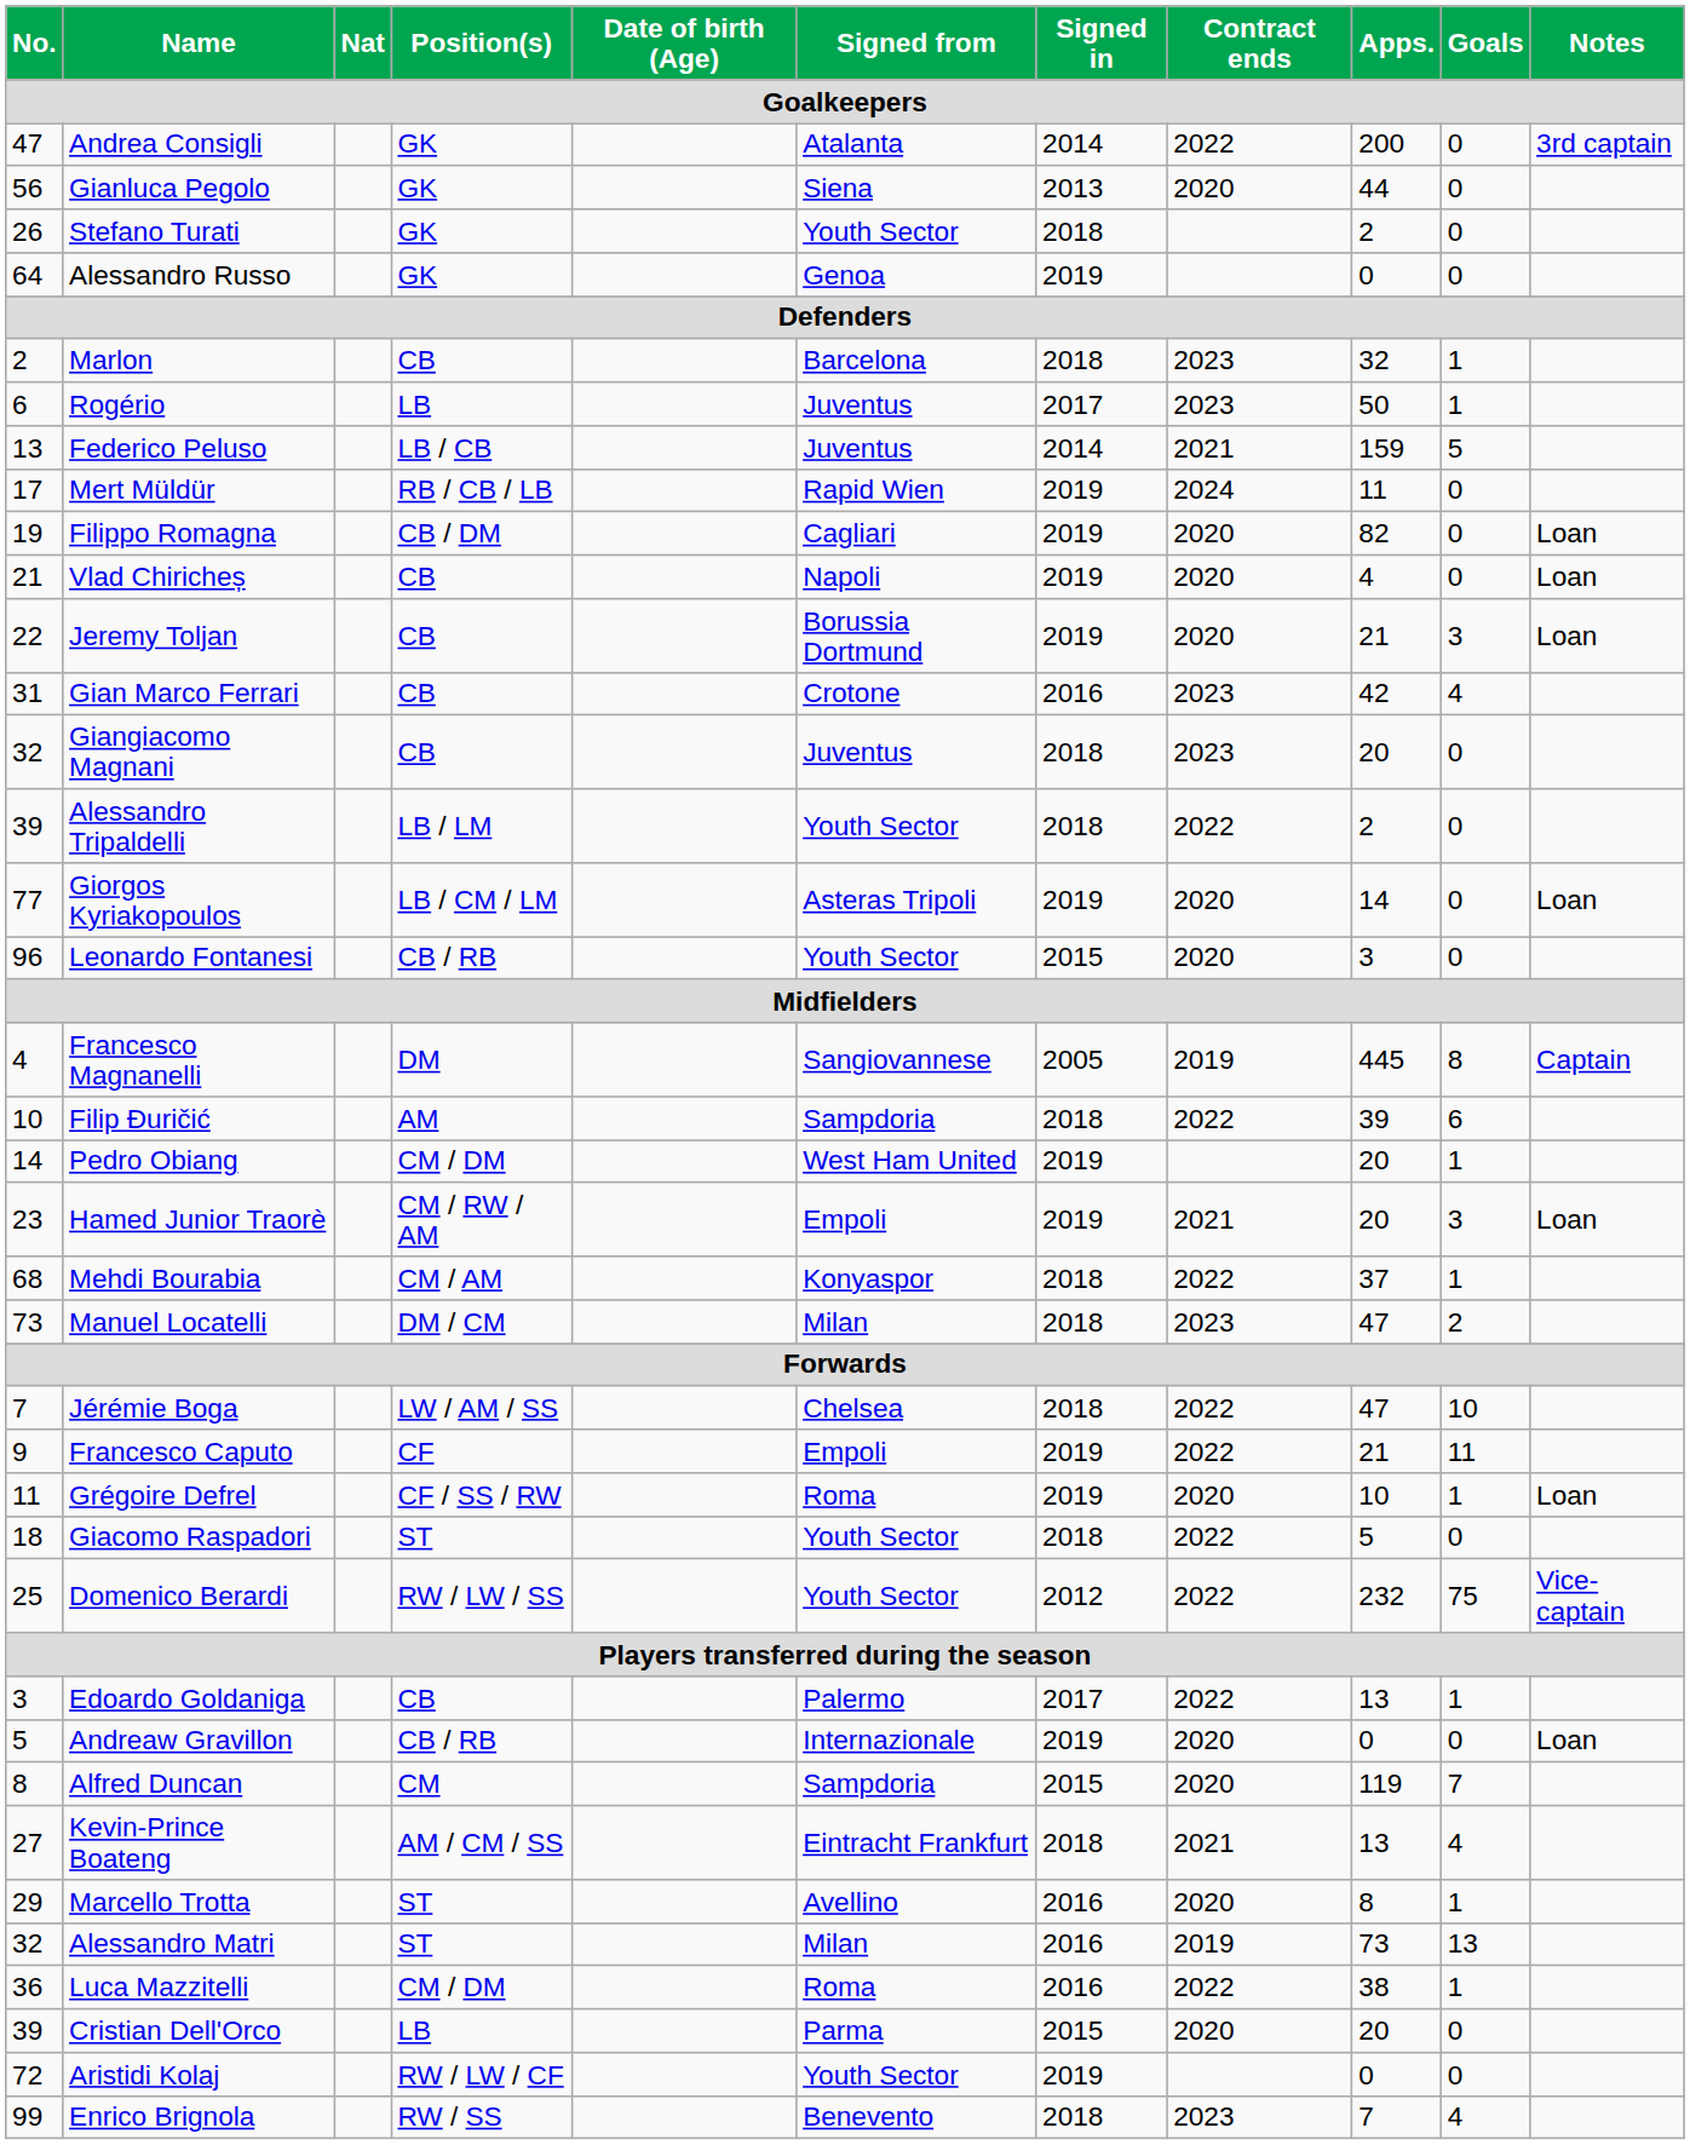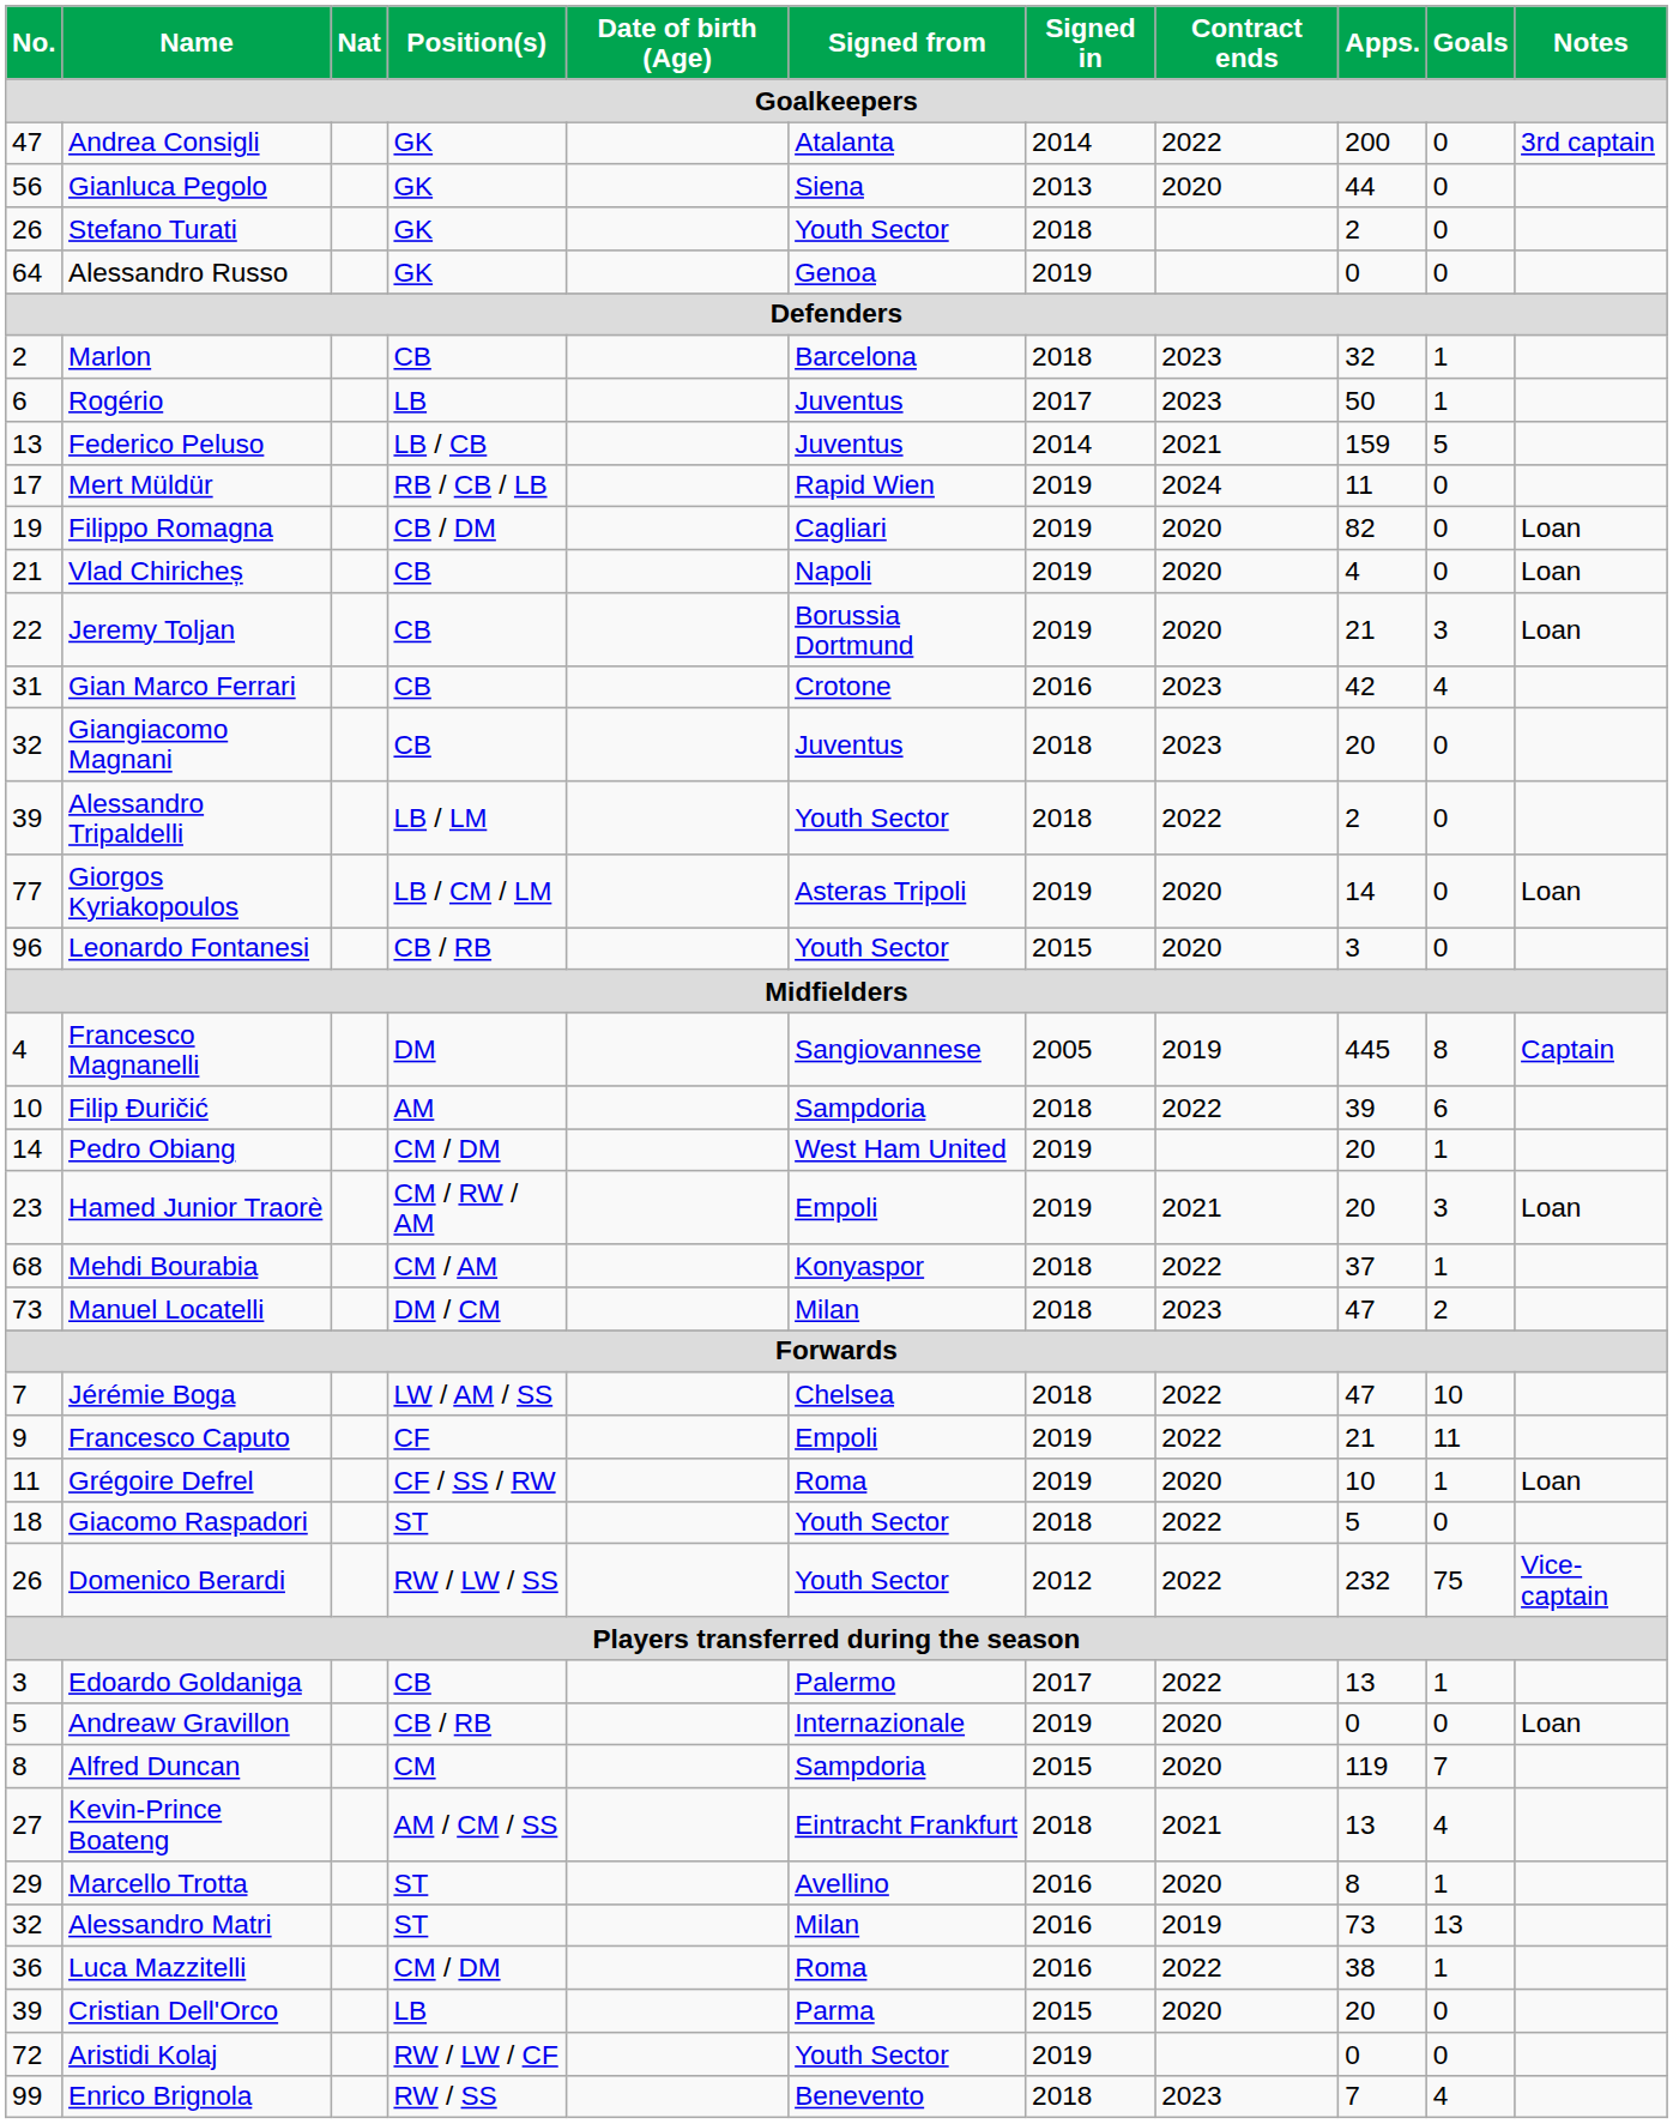 <table class="wikitable" style="text-align:left; font-size:90%; width:100%;">
 <tr>
 <th style="background:#00A550; color:white; text-align:center;">No.</th>
 <th style="background:#00A550; color:white; text-align:center;">Name</th>
 <th style="background:#00A550; color:white; text-align:center;">Nat</th>
 <th style="background:#00A550; color:white; text-align:center;">Position(s)</th>
 <th style="background:#00A550; color:white; text-align:center;">Date of birth (Age)</th>
 <th style="background:#00A550; color:white; text-align:center;">Signed from</th>
 <th style="background:#00A550; color:white; text-align:center;">Signed in</th>
 <th style="background:#00A550; color:white; text-align:center;">Contract ends</th>
 <th style="background:#00A550; color:white; text-align:center;">Apps.</th>
 <th style="background:#00A550; color:white; text-align:center;">Goals</th>
 <th style="background:#00A550; color:white; text-align:center;">Notes</th>
 </tr>
 <tr>
 <th colspan=11 style="background:#DCDCDC; text-align:center;">Goalkeepers</th>
 </tr>
 <tr>
 <td>47</td>
 <td><a href='#'>Andrea Consigli</a></td>
 <td></td>
 <td><a href='#'>GK</a></td>
 <td></td>
 <td> <a href='#'>Atalanta</a></td>
 <td>2014</td>
 <td>2022</td>
 <td>200</td>
 <td>0</td>
 <td><a href='#'>3rd captain</a></td>
 </tr>
 <tr>
 <td>56</td>
 <td><a href='#'>Gianluca Pegolo</a></td>
 <td></td>
 <td><a href='#'>GK</a></td>
 <td></td>
 <td> <a href='#'>Siena</a></td>
 <td>2013</td>
 <td>2020</td>
 <td>44</td>
 <td>0</td>
 <td></td>
 </tr>
 <tr>
 <td>26</td>
 <td><a href='#'>Stefano Turati</a></td>
 <td></td>
 <td><a href='#'>GK</a></td>
 <td></td>
 <td> <a href='#'>Youth Sector</a></td>
 <td>2018</td>
 <td></td>
 <td>2</td>
 <td>0</td>
 <td></td>
 </tr>
 <tr>
 <td>64</td>
 <td>Alessandro Russo</td>
 <td></td>
 <td><a href='#'>GK</a></td>
 <td></td>
 <td> <a href='#'>Genoa</a></td>
 <td>2019</td>
 <td></td>
 <td>0</td>
 <td>0</td>
 <td></td>
 </tr>
 <tr>
 <th colspan=11 style="background:#DCDCDC; text-align:center;">Defenders</th>
 </tr>
 <tr>
 <td>2</td>
 <td><a href='#'>Marlon</a></td>
 <td></td>
 <td><a href='#'>CB</a></td>
 <td></td>
 <td> <a href='#'>Barcelona</a></td>
 <td>2018</td>
 <td>2023</td>
 <td>32</td>
 <td>1</td>
 <td></td>
 </tr>
 <tr>
 <td>6</td>
 <td><a href='#'>Rogério</a></td>
 <td></td>
 <td><a href='#'>LB</a></td>
 <td></td>
 <td> <a href='#'>Juventus</a></td>
 <td>2017</td>
 <td>2023</td>
 <td>50</td>
 <td>1</td>
 <td></td>
 </tr>
 <tr>
 <td>13</td>
 <td><a href='#'>Federico Peluso</a></td>
 <td></td>
 <td><a href='#'>LB</a> / <a href='#'>CB</a></td>
 <td></td>
 <td> <a href='#'>Juventus</a></td>
 <td>2014</td>
 <td>2021</td>
 <td>159</td>
 <td>5</td>
 <td></td>
 </tr>
 <tr>
 <td>17</td>
 <td><a href='#'>Mert Müldür</a></td>
 <td></td>
 <td><a href='#'>RB</a> / <a href='#'>CB</a> / <a href='#'>LB</a></td>
 <td></td>
 <td> <a href='#'>Rapid Wien</a></td>
 <td>2019</td>
 <td>2024</td>
 <td>11</td>
 <td>0</td>
 <td></td>
 </tr>
 <tr>
 <td>19</td>
 <td><a href='#'>Filippo Romagna</a></td>
 <td></td>
 <td><a href='#'>CB</a> / <a href='#'>DM</a></td>
 <td></td>
 <td> <a href='#'>Cagliari</a></td>
 <td>2019</td>
 <td>2020</td>
 <td>82</td>
 <td>0</td>
 <td>Loan</td>
 </tr>
 <tr>
 <td>21</td>
 <td><a href='#'>Vlad Chiricheș</a></td>
 <td></td>
 <td><a href='#'>CB</a></td>
 <td></td>
 <td> <a href='#'>Napoli</a></td>
 <td>2019</td>
 <td>2020</td>
 <td>4</td>
 <td>0</td>
 <td>Loan</td>
 </tr>
 <tr>
 <td>22</td>
 <td><a href='#'>Jeremy Toljan</a></td>
 <td></td>
 <td><a href='#'>CB</a></td>
 <td></td>
 <td> <a href='#'>Borussia Dortmund</a></td>
 <td>2019</td>
 <td>2020</td>
 <td>21</td>
 <td>3</td>
 <td>Loan</td>
 </tr>
 <tr>
 <td>31</td>
 <td><a href='#'>Gian Marco Ferrari</a></td>
 <td></td>
 <td><a href='#'>CB</a></td>
 <td></td>
 <td> <a href='#'>Crotone</a></td>
 <td>2016</td>
 <td>2023</td>
 <td>42</td>
 <td>4</td>
 <td></td>
 </tr>
 <tr>
 <td>32</td>
 <td><a href='#'>Giangiacomo Magnani</a></td>
 <td></td>
 <td><a href='#'>CB</a></td>
 <td></td>
 <td> <a href='#'>Juventus</a></td>
 <td>2018</td>
 <td>2023</td>
 <td>20</td>
 <td>0</td>
 <td></td>
 </tr>
 <tr>
 <td>39</td>
 <td><a href='#'>Alessandro Tripaldelli</a></td>
 <td></td>
 <td><a href='#'>LB</a> / <a href='#'>LM</a></td>
 <td></td>
 <td> <a href='#'>Youth Sector</a></td>
 <td>2018</td>
 <td>2022</td>
 <td>2</td>
 <td>0</td>
 <td></td>
 </tr>
 <tr>
 <td>77</td>
 <td><a href='#'>Giorgos Kyriakopoulos</a></td>
 <td></td>
 <td><a href='#'>LB</a> / <a href='#'>CM</a> / <a href='#'>LM</a></td>
 <td></td>
 <td> <a href='#'>Asteras Tripoli</a></td>
 <td>2019</td>
 <td>2020</td>
 <td>14</td>
 <td>0</td>
 <td>Loan</td>
 </tr>
 <tr>
 <td>96</td>
 <td><a href='#'>Leonardo Fontanesi</a></td>
 <td></td>
 <td><a href='#'>CB</a> / <a href='#'>RB</a></td>
 <td></td>
 <td> <a href='#'>Youth Sector</a></td>
 <td>2015</td>
 <td>2020</td>
 <td>3</td>
 <td>0</td>
 <td></td>
 </tr>
 <tr>
 <th colspan=11 style="background:#DCDCDC; text-align:center;">Midfielders</th>
 </tr>
 <tr>
 <td>4</td>
 <td><a href='#'>Francesco Magnanelli</a></td>
 <td></td>
 <td><a href='#'>DM</a></td>
 <td></td>
 <td> <a href='#'>Sangiovannese</a></td>
 <td>2005</td>
 <td>2019</td>
 <td>445</td>
 <td>8</td>
 <td><a href='#'>Captain</a></td>
 </tr>
 <tr>
 <td>10</td>
 <td><a href='#'>Filip Đuričić</a></td>
 <td></td>
 <td><a href='#'>AM</a></td>
 <td></td>
 <td> <a href='#'>Sampdoria</a></td>
 <td>2018</td>
 <td>2022</td>
 <td>39</td>
 <td>6</td>
 <td></td>
 </tr>
 <tr>
 <td>14</td>
 <td><a href='#'>Pedro Obiang</a></td>
 <td></td>
 <td><a href='#'>CM</a> / <a href='#'>DM</a></td>
 <td></td>
 <td> <a href='#'>West Ham United</a></td>
 <td>2019</td>
 <td></td>
 <td>20</td>
 <td>1</td>
 <td></td>
 </tr>
 <tr>
 <td>23</td>
 <td><a href='#'>Hamed Junior Traorè</a></td>
 <td></td>
 <td><a href='#'>CM</a> / <a href='#'>RW</a> / <a href='#'>AM</a></td>
 <td></td>
 <td> <a href='#'>Empoli</a></td>
 <td>2019</td>
 <td>2021</td>
 <td>20</td>
 <td>3</td>
 <td>Loan</td>
 </tr>
 <tr>
 <td>68</td>
 <td><a href='#'>Mehdi Bourabia</a></td>
 <td></td>
 <td><a href='#'>CM</a> / <a href='#'>AM</a></td>
 <td></td>
 <td> <a href='#'>Konyaspor</a></td>
 <td>2018</td>
 <td>2022</td>
 <td>37</td>
 <td>1</td>
 <td></td>
 </tr>
 <tr>
 <td>73</td>
 <td><a href='#'>Manuel Locatelli</a></td>
 <td></td>
 <td><a href='#'>DM</a> / <a href='#'>CM</a></td>
 <td></td>
 <td> <a href='#'>Milan</a></td>
 <td>2018</td>
 <td>2023</td>
 <td>47</td>
 <td>2</td>
 <td></td>
 </tr>
 <tr>
 <th colspan=11 style="background:#DCDCDC; text-align:center;">Forwards</th>
 </tr>
 <tr>
 <td>7</td>
 <td><a href='#'>Jérémie Boga</a></td>
 <td></td>
 <td><a href='#'>LW</a> / <a href='#'>AM</a> / <a href='#'>SS</a></td>
 <td></td>
 <td> <a href='#'>Chelsea</a></td>
 <td>2018</td>
 <td>2022</td>
 <td>47</td>
 <td>10</td>
 <td></td>
 </tr>
 <tr>
 <td>9</td>
 <td><a href='#'>Francesco Caputo</a></td>
 <td></td>
 <td><a href='#'>CF</a></td>
 <td></td>
 <td> <a href='#'>Empoli</a></td>
 <td>2019</td>
 <td>2022</td>
 <td>21</td>
 <td>11</td>
 <td></td>
 </tr>
 <tr>
 <td>11</td>
 <td><a href='#'>Grégoire Defrel</a></td>
 <td></td>
 <td><a href='#'>CF</a> / <a href='#'>SS</a> / <a href='#'>RW</a></td>
 <td></td>
 <td> <a href='#'>Roma</a></td>
 <td>2019</td>
 <td>2020</td>
 <td>10</td>
 <td>1</td>
 <td>Loan</td>
 </tr>
 <tr>
 <td>18</td>
 <td><a href='#'>Giacomo Raspadori</a></td>
 <td></td>
 <td><a href='#'>ST</a></td>
 <td></td>
 <td> <a href='#'>Youth Sector</a></td>
 <td>2018</td>
 <td>2022</td>
 <td>5</td>
 <td>0</td>
 <td></td>
 </tr>
 <tr>
-<td>25</td>
+<td>26</td>
 <td><a href='#'>Domenico Berardi</a></td>
 <td></td>
 <td><a href='#'>RW</a> / <a href='#'>LW</a> / <a href='#'>SS</a></td>
 <td></td>
 <td> <a href='#'>Youth Sector</a></td>
 <td>2012</td>
 <td>2022</td>
 <td>232</td>
 <td>75</td>
 <td><a href='#'>Vice-captain</a></td>
 </tr>
 <tr>
 <th colspan=11 style="background:#DCDCDC; text-align:center;">Players transferred during the season</th>
 </tr>
 <tr>
 <td>3</td>
 <td><a href='#'>Edoardo Goldaniga</a></td>
 <td></td>
 <td><a href='#'>CB</a></td>
 <td></td>
 <td> <a href='#'>Palermo</a></td>
 <td>2017</td>
 <td>2022</td>
 <td>13</td>
 <td>1</td>
 <td></td>
 </tr>
 <tr>
 <td>5</td>
 <td><a href='#'>Andreaw Gravillon</a></td>
 <td></td>
 <td><a href='#'>CB</a> / <a href='#'>RB</a></td>
 <td></td>
 <td> <a href='#'>Internazionale</a></td>
 <td>2019</td>
 <td>2020</td>
 <td>0</td>
 <td>0</td>
 <td>Loan</td>
 </tr>
 <tr>
 <td>8</td>
 <td><a href='#'>Alfred Duncan</a></td>
 <td></td>
 <td><a href='#'>CM</a></td>
 <td></td>
 <td> <a href='#'>Sampdoria</a></td>
 <td>2015</td>
 <td>2020</td>
 <td>119</td>
 <td>7</td>
 <td></td>
 </tr>
 <tr>
 <td>27</td>
 <td><a href='#'>Kevin-Prince Boateng</a></td>
 <td></td>
 <td><a href='#'>AM</a> / <a href='#'>CM</a> / <a href='#'>SS</a></td>
 <td></td>
 <td> <a href='#'>Eintracht Frankfurt</a></td>
 <td>2018</td>
 <td>2021</td>
 <td>13</td>
 <td>4</td>
 <td></td>
 </tr>
 <tr>
 <td>29</td>
 <td><a href='#'>Marcello Trotta</a></td>
 <td></td>
 <td><a href='#'>ST</a></td>
 <td></td>
 <td> <a href='#'>Avellino</a></td>
 <td>2016</td>
 <td>2020</td>
 <td>8</td>
 <td>1</td>
 <td></td>
 </tr>
 <tr>
 <td>32</td>
 <td><a href='#'>Alessandro Matri</a></td>
 <td></td>
 <td><a href='#'>ST</a></td>
 <td></td>
 <td> <a href='#'>Milan</a></td>
 <td>2016</td>
 <td>2019</td>
 <td>73</td>
 <td>13</td>
 <td></td>
 </tr>
 <tr>
 <td>36</td>
 <td><a href='#'>Luca Mazzitelli</a></td>
 <td></td>
 <td><a href='#'>CM</a> / <a href='#'>DM</a></td>
 <td></td>
 <td> <a href='#'>Roma</a></td>
 <td>2016</td>
 <td>2022</td>
 <td>38</td>
 <td>1</td>
 <td></td>
 </tr>
 <tr>
 <td>39</td>
 <td><a href='#'>Cristian Dell'Orco</a></td>
 <td></td>
 <td><a href='#'>LB</a></td>
 <td></td>
 <td> <a href='#'>Parma</a></td>
 <td>2015</td>
 <td>2020</td>
 <td>20</td>
 <td>0</td>
 <td></td>
 </tr>
 <tr>
 <td>72</td>
 <td><a href='#'>Aristidi Kolaj</a></td>
 <td></td>
 <td><a href='#'>RW</a> / <a href='#'>LW</a> / <a href='#'>CF</a></td>
 <td></td>
 <td> <a href='#'>Youth Sector</a></td>
 <td>2019</td>
 <td></td>
 <td>0</td>
 <td>0</td>
 <td></td>
 </tr>
 <tr>
 <td>99</td>
 <td><a href='#'>Enrico Brignola</a></td>
 <td></td>
 <td><a href='#'>RW</a> / <a href='#'>SS</a></td>
 <td></td>
 <td> <a href='#'>Benevento</a></td>
 <td>2018</td>
 <td>2023</td>
 <td>7</td>
 <td>4</td>
 <td></td>
 </tr>
 </table>
